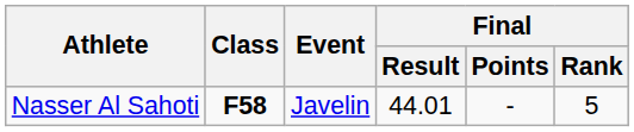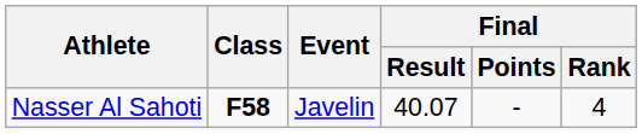 <table class=wikitable style="font-size:90%">
 <tr>
 <th rowspan="2">Athlete</th>
 <th rowspan="2">Class</th>
 <th rowspan="2">Event</th>
 <th colspan="3">Final</th>
 </tr>
 <tr>
 <th>Result</th>
 <th>Points</th>
 <th>Rank</th>
 </tr>
 <tr>
 <td><a href='#'>Nasser Al Sahoti</a></td>
 <td style="text-align:center;"><strong>F58</strong></td>
 <td><a href='#'>Javelin</a></td>
-<td style="text-align:center;">44.01</td>
+<td style="text-align:center;">40.07</td>
 <td style="text-align:center;">-</td>
-<td style="text-align:center;">5</td>
+<td style="text-align:center;">4</td>
 </tr>
 </table>
